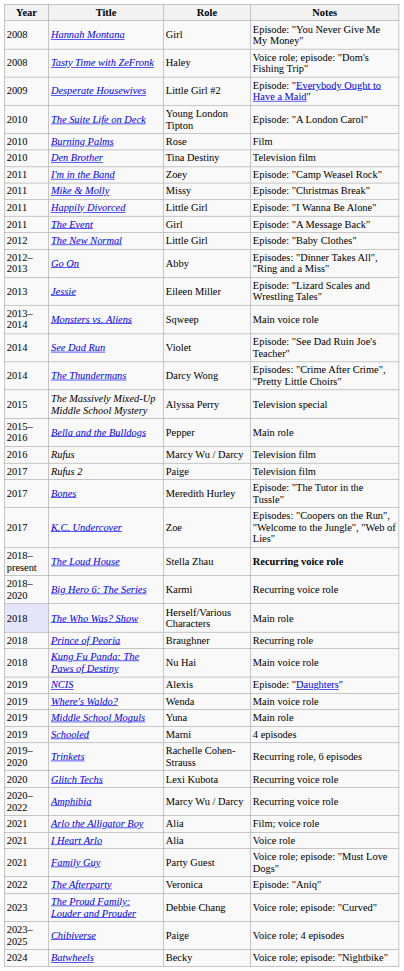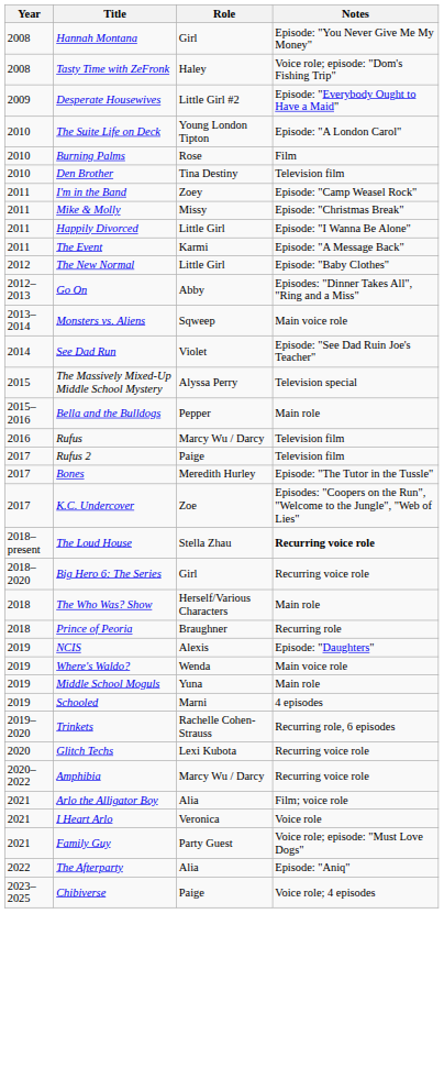 <table class="wikitable sortable">
 <tr>
 <th>Year</th>
 <th>Title</th>
 <th>Role</th>
 <th class="unsortable">Notes</th>
 </tr>
 <tr>
 <td>2008</td>
 <td><em><a href='#'>Hannah Montana</a></em></td>
 <td>Girl</td>
 <td>Episode: "You Never Give Me My Money"</td>
 </tr>
 <tr>
 <td>2008</td>
 <td><em><a href='#'>Tasty Time with ZeFronk</a></em></td>
 <td>Haley</td>
 <td>Voice role; episode: "Dom's Fishing Trip"</td>
 </tr>
 <tr>
 <td>2009</td>
 <td><em><a href='#'>Desperate Housewives</a></em></td>
 <td>Little Girl #2</td>
 <td>Episode: "<a href='#'>Everybody Ought to Have a Maid</a>"</td>
 </tr>
 <tr>
 <td>2010</td>
 <td><em><a href='#'>The Suite Life on Deck</a></em></td>
 <td>Young London Tipton</td>
 <td>Episode: "A London Carol"</td>
 </tr>
 <tr>
 <td>2010</td>
 <td><em><a href='#'>Burning Palms</a></em></td>
 <td>Rose</td>
 <td>Film</td>
 </tr>
 <tr>
 <td>2010</td>
 <td><em><a href='#'>Den Brother</a></em></td>
 <td>Tina Destiny</td>
 <td>Television film</td>
 </tr>
 <tr>
 <td>2011</td>
 <td><em><a href='#'>I'm in the Band</a></em></td>
 <td>Zoey</td>
 <td>Episode: "Camp Weasel Rock"</td>
 </tr>
 <tr>
 <td>2011</td>
 <td><em><a href='#'>Mike & Molly</a></em></td>
 <td>Missy</td>
 <td>Episode: "Christmas Break"</td>
 </tr>
 <tr>
 <td>2011</td>
 <td><em><a href='#'>Happily Divorced</a></em></td>
 <td>Little Girl</td>
 <td>Episode: "I Wanna Be Alone"</td>
 </tr>
 <tr>
 <td>2011</td>
 <td><em><a href='#'>The Event</a></em></td>
-<td>Girl</td>
+<td>Karmi</td>
 <td>Episode: "A Message Back"</td>
 </tr>
 <tr>
 <td>2012</td>
 <td><em><a href='#'>The New Normal</a></em></td>
 <td>Little Girl</td>
 <td>Episode: "Baby Clothes"</td>
 </tr>
 <tr>
 <td>2012–2013</td>
 <td><em><a href='#'>Go On</a></em></td>
 <td>Abby</td>
 <td>Episodes: "Dinner Takes All", "Ring and a Miss"</td>
 </tr>
 <tr>
-<td>2013</td>
-<td><em><a href='#'>Jessie</a></em></td>
-<td>Eileen Miller</td>
-<td>Episode: "Lizard Scales and Wrestling Tales"</td>
-</tr>
-<tr>
 <td>2013–2014</td>
 <td><em><a href='#'>Monsters vs. Aliens</a></em></td>
 <td>Sqweep</td>
 <td>Main voice role</td>
 </tr>
 <tr>
 <td>2014</td>
 <td><em><a href='#'>See Dad Run</a></em></td>
 <td>Violet</td>
 <td>Episode: "See Dad Ruin Joe's Teacher"</td>
-</tr>
-<tr>
-<td>2014</td>
-<td><em><a href='#'>The Thundermans</a></em></td>
-<td>Darcy Wong</td>
-<td>Episodes: "Crime After Crime", "Pretty Little Choirs"</td>
 </tr>
 <tr>
 <td>2015</td>
 <td><em>The Massively Mixed-Up Middle School Mystery</em></td>
 <td>Alyssa Perry</td>
 <td>Television special</td>
 </tr>
 <tr>
 <td>2015–2016</td>
 <td><em><a href='#'>Bella and the Bulldogs</a></em></td>
 <td>Pepper</td>
 <td>Main role</td>
 </tr>
 <tr>
 <td>2016</td>
 <td><em>Rufus</em></td>
 <td>Marcy Wu / Darcy</td>
 <td>Television film</td>
 </tr>
 <tr>
 <td>2017</td>
 <td><em>Rufus 2</em></td>
 <td>Paige</td>
 <td>Television film</td>
 </tr>
 <tr>
 <td>2017</td>
 <td><em><a href='#'>Bones</a></em></td>
 <td>Meredith Hurley</td>
 <td>Episode: "The Tutor in the Tussle"</td>
 </tr>
 <tr>
 <td>2017</td>
 <td><em><a href='#'>K.C. Undercover</a></em></td>
 <td>Zoe</td>
 <td>Episodes: "Coopers on the Run", "Welcome to the Jungle", "Web of Lies"</td>
 </tr>
 <tr>
 <td>2018–present</td>
 <td><em><a href='#'>The Loud House</a></em></td>
 <td>Stella Zhau</td>
 <td><strong>Recurring voice role</strong></td>
 </tr>
 <tr>
 <td>2018–2020</td>
 <td><em><a href='#'>Big Hero 6: The Series</a></em></td>
-<td>Karmi</td>
+<td>Girl</td>
 <td>Recurring voice role</td>
 </tr>
 <tr>
-<td style="background: lavender;">2018</td>
+<td>2018</td>
 <td><em><a href='#'>The Who Was? Show</a></em></td>
 <td>Herself/Various Characters</td>
 <td>Main role</td>
 </tr>
 <tr>
 <td>2018</td>
 <td><em><a href='#'>Prince of Peoria</a></em></td>
 <td>Braughner</td>
 <td>Recurring role</td>
-</tr>
-<tr>
-<td>2018</td>
-<td><em><a href='#'>Kung Fu Panda: The Paws of Destiny</a></em></td>
-<td>Nu Hai</td>
-<td>Main voice role</td>
 </tr>
 <tr>
 <td>2019</td>
 <td><em><a href='#'>NCIS</a></em></td>
 <td>Alexis</td>
 <td>Episode: "<a href='#'>Daughters</a>"</td>
 </tr>
 <tr>
 <td>2019</td>
 <td><em><a href='#'>Where's Waldo?</a></em></td>
 <td>Wenda</td>
 <td>Main voice role</td>
 </tr>
 <tr>
 <td>2019</td>
 <td><em><a href='#'>Middle School Moguls</a></em></td>
 <td>Yuna</td>
 <td>Main role</td>
 </tr>
 <tr>
 <td>2019</td>
 <td><em><a href='#'>Schooled</a></em></td>
 <td>Marni</td>
 <td>4 episodes</td>
 </tr>
 <tr>
 <td>2019–2020</td>
 <td><em><a href='#'>Trinkets</a></em></td>
 <td>Rachelle Cohen-Strauss</td>
 <td>Recurring role, 6 episodes</td>
 </tr>
 <tr>
 <td>2020</td>
 <td><em><a href='#'>Glitch Techs</a></em></td>
 <td>Lexi Kubota</td>
 <td>Recurring voice role</td>
 </tr>
 <tr>
 <td>2020–2022</td>
 <td><em><a href='#'>Amphibia</a></em></td>
 <td>Marcy Wu / Darcy</td>
 <td>Recurring voice role</td>
 </tr>
 <tr>
 <td>2021</td>
 <td><em><a href='#'>Arlo the Alligator Boy</a></em></td>
 <td>Alia</td>
 <td>Film; voice role</td>
 </tr>
 <tr>
 <td>2021</td>
 <td><em><a href='#'>I Heart Arlo</a></em></td>
-<td>Alia</td>
+<td>Veronica</td>
 <td>Voice role</td>
 </tr>
 <tr>
 <td>2021</td>
 <td><em><a href='#'>Family Guy</a></em></td>
 <td>Party Guest</td>
 <td>Voice role; episode: "Must Love Dogs"</td>
 </tr>
 <tr>
 <td>2022</td>
 <td><em><a href='#'>The Afterparty</a></em></td>
-<td>Veronica</td>
+<td>Alia</td>
 <td>Episode: "Aniq"</td>
-</tr>
-<tr>
-<td>2023</td>
-<td><em><a href='#'>The Proud Family: Louder and Prouder</a></em></td>
-<td>Debbie Chang</td>
-<td>Voice role; episode: "Curved"</td>
 </tr>
 <tr>
 <td>2023–2025</td>
 <td><em><a href='#'>Chibiverse</a></em></td>
 <td>Paige</td>
 <td>Voice role; 4 episodes</td>
 </tr>
-<tr>
-<td>2024</td>
-<td><em><a href='#'>Batwheels</a></em></td>
-<td>Becky</td>
-<td>Voice role; episode: "Nightbike"</td>
-</tr>
 </table>
